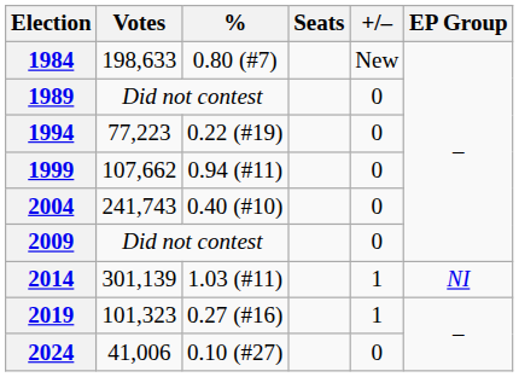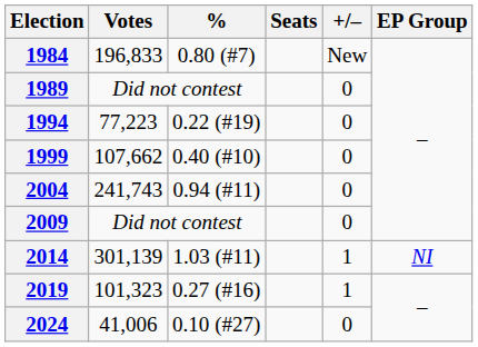 <table class="wikitable sortable" style="text-align:center;">
 <tr>
 <th>Election</th>
 <th>Votes</th>
 <th>%</th>
 <th>Seats</th>
 <th>+/–</th>
 <th>EP Group</th>
 </tr>
 <tr>
 <th><a href='#'>1984</a></th>
-<td>198,633</td>
+<td>196,833</td>
 <td>0.80 (#7)</td>
 <td></td>
 <td>New</td>
 <td rowspan=6>–</td>
 </tr>
 <tr>
 <th><a href='#'>1989</a></th>
 <td colspan=2><em>Did not contest</em></td>
 <td></td>
 <td> 0</td>
 </tr>
 <tr>
 <th><a href='#'>1994</a></th>
 <td>77,223</td>
 <td>0.22 (#19)</td>
 <td></td>
 <td> 0</td>
 </tr>
 <tr>
 <th><a href='#'>1999</a></th>
 <td>107,662</td>
-<td>0.94 (#11)</td>
+<td>0.40 (#10)</td>
 <td></td>
 <td> 0</td>
 </tr>
 <tr>
 <th><a href='#'>2004</a></th>
 <td>241,743</td>
-<td>0.40 (#10)</td>
+<td>0.94 (#11)</td>
 <td></td>
 <td> 0</td>
 </tr>
 <tr>
 <th><a href='#'>2009</a></th>
 <td colspan=2><em>Did not contest</em></td>
 <td></td>
 <td> 0</td>
 </tr>
 <tr>
 <th><a href='#'>2014</a></th>
 <td>301,139</td>
 <td>1.03 (#11)</td>
 <td></td>
 <td> 1</td>
 <td><em><a href='#'>NI</a></em></td>
 </tr>
 <tr>
 <th><a href='#'>2019</a></th>
 <td>101,323</td>
 <td>0.27 (#16)</td>
 <td></td>
 <td> 1</td>
 <td rowspan=2>–</td>
 </tr>
 <tr>
 <th><a href='#'>2024</a></th>
 <td>41,006</td>
 <td>0.10 (#27)</td>
 <td></td>
 <td> 0</td>
 </tr>
 </table>
